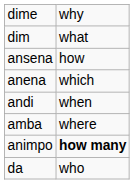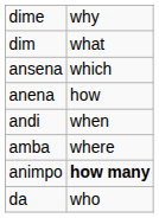 <table class="wikitable">
 <tr>
 <td>dime</td>
 <td>why</td>
 </tr>
 <tr>
 <td>dim</td>
 <td>what</td>
 </tr>
 <tr>
 <td>ansena</td>
-<td>how</td>
+<td>which</td>
 </tr>
 <tr>
 <td>anena</td>
-<td>which</td>
+<td>how</td>
 </tr>
 <tr>
 <td>andi</td>
 <td>when</td>
 </tr>
 <tr>
 <td>amba</td>
 <td>where</td>
 </tr>
 <tr>
 <td>animpo</td>
 <td><strong>how many</strong></td>
 </tr>
 <tr>
 <td>da</td>
 <td>who</td>
 </tr>
 </table>
